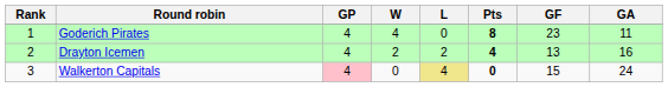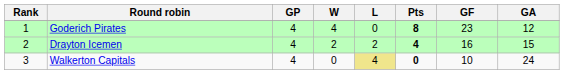 <table class="wikitable" style="text-align:center" width:50em">
 <tr>
 <th bgcolor="#DDDDFF" width="5%">Rank</th>
 <th bgcolor="#DDDDFF" width="27.5%">Round robin</th>
 <th bgcolor="#DDDDFF" width="5%">GP</th>
 <th bgcolor="#DDDDFF" width="5%">W</th>
 <th bgcolor="#DDDDFF" width="5%">L</th>
 <th bgcolor="#DDDDFF" width="5%">Pts</th>
 <th bgcolor="#DDDDFF" width="7.5%">GF</th>
 <th bgcolor="#DDDDFF" width="7.5%">GA</th>
 </tr>
 <tr>
 </tr>
 <tr bgcolor="#bbffbb">
 <td>1</td>
 <td align=left><a href='#'>Goderich Pirates</a></td>
 <td>4</td>
 <td>4</td>
 <td>0</td>
 <td><strong>8</strong></td>
 <td>23</td>
-<td>11</td>
+<td>12</td>
 </tr>
 <tr bgcolor="#bbffbb">
 <td>2</td>
 <td align=left><a href='#'>Drayton Icemen</a></td>
 <td>4</td>
 <td>2</td>
 <td>2</td>
 <td><strong>4</strong></td>
-<td>13</td>
 <td>16</td>
+<td>15</td>
 </tr>
 <tr>
 <td>3</td>
 <td align=left><a href='#'>Walkerton Capitals</a></td>
-<td style="background: pink;">4</td>
+<td>4</td>
 <td>0</td>
 <td style="background: khaki;">4</td>
 <td><strong>0</strong></td>
-<td>15</td>
+<td>10</td>
 <td>24</td>
 </tr>
 </table>
